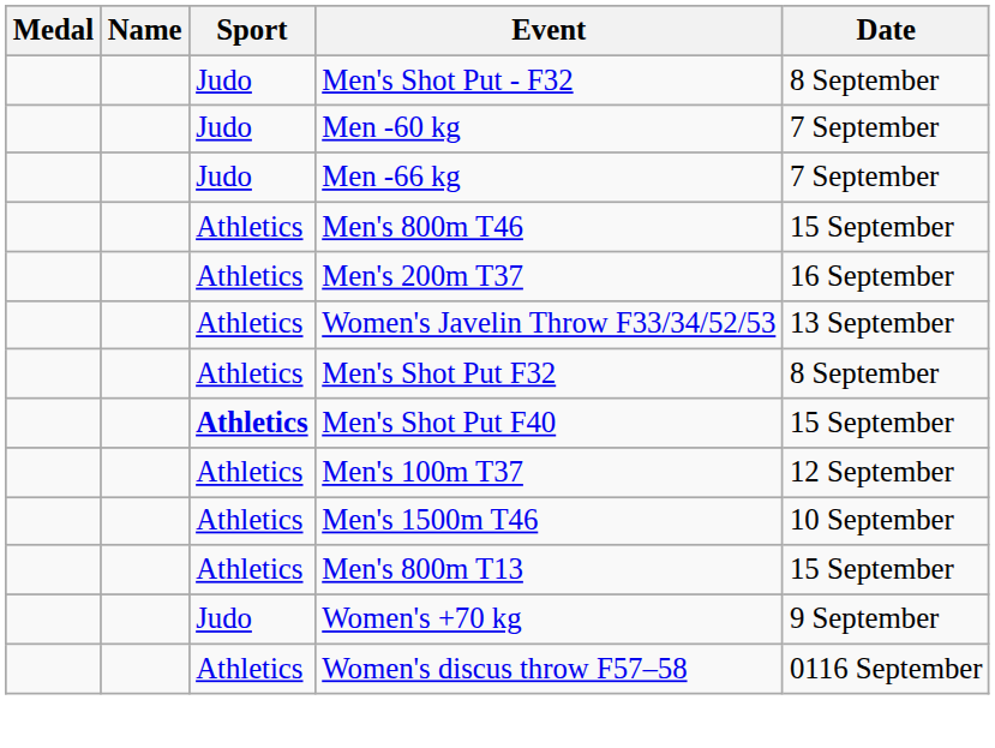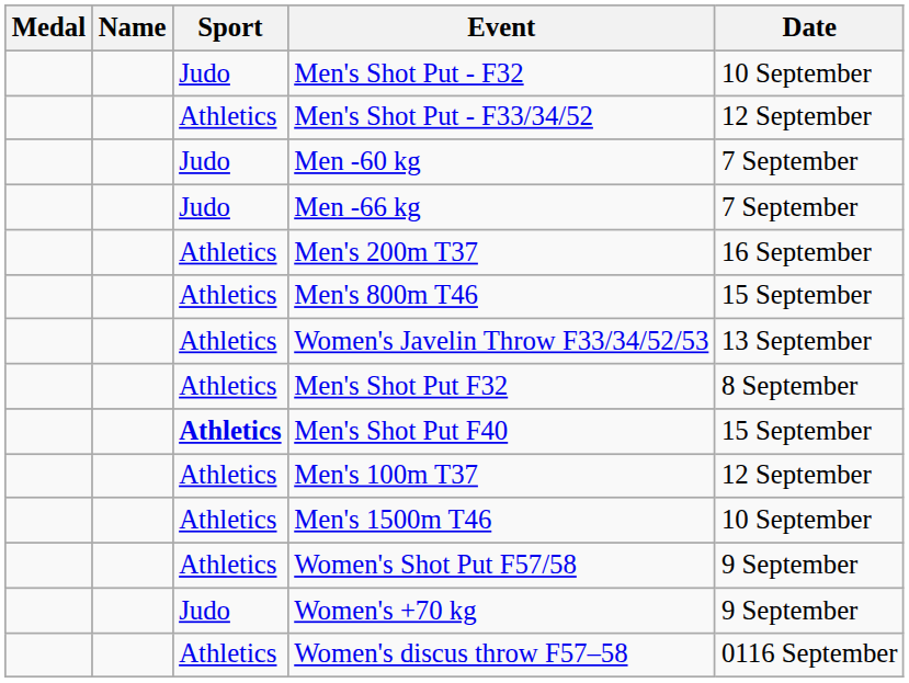 <table class="wikitable sortable" style="font-size: 90%;">
 <tr>
 <th>Medal</th>
 <th>Name</th>
 <th>Sport</th>
 <th>Event</th>
 <th>Date</th>
 </tr>
 <tr>
 <td></td>
 <td></td>
 <td><a href='#'>Judo</a></td>
 <td><a href='#'>Men's Shot Put - F32</a></td>
-<td>8 September</td>
+<td>10 September</td>
+</tr>
+<tr>
+<td></td>
+<td></td>
+<td><a href='#'>Athletics</a></td>
+<td><a href='#'>Men's Shot Put - F33/34/52</a></td>
+<td>12 September</td>
 </tr>
 <tr>
 <td></td>
 <td></td>
 <td><a href='#'>Judo</a></td>
 <td><a href='#'>Men -60 kg</a></td>
 <td>7 September</td>
 </tr>
 <tr>
 <td></td>
 <td></td>
 <td><a href='#'>Judo</a></td>
 <td><a href='#'>Men -66 kg</a></td>
 <td>7 September</td>
 </tr>
 <tr>
 <td></td>
 <td></td>
 <td><a href='#'>Athletics</a></td>
-<td><a href='#'>Men's 800m T46</a></td>
-<td>15 September</td>
+<td><a href='#'>Men's 200m T37</a></td>
+<td>16 September</td>
 </tr>
 <tr>
 <td></td>
 <td></td>
 <td><a href='#'>Athletics</a></td>
-<td><a href='#'>Men's 200m T37</a></td>
-<td>16 September</td>
+<td><a href='#'>Men's 800m T46</a></td>
+<td>15 September</td>
 </tr>
 <tr>
 <td></td>
 <td></td>
 <td><a href='#'>Athletics</a></td>
 <td><a href='#'>Women's Javelin Throw F33/34/52/53</a></td>
 <td>13 September</td>
 </tr>
 <tr>
 <td></td>
 <td></td>
 <td><a href='#'>Athletics</a></td>
 <td><a href='#'>Men's Shot Put F32</a></td>
 <td>8 September</td>
 </tr>
 <tr>
 <td></td>
 <td></td>
 <td><strong><a href='#'>Athletics</a></strong></td>
 <td><a href='#'>Men's Shot Put F40</a></td>
 <td>15 September</td>
 </tr>
 <tr>
 <td></td>
 <td></td>
 <td><a href='#'>Athletics</a></td>
 <td><a href='#'>Men's 100m T37</a></td>
 <td>12 September</td>
 </tr>
 <tr>
 <td></td>
 <td></td>
 <td><a href='#'>Athletics</a></td>
 <td><a href='#'>Men's 1500m T46</a></td>
 <td>10 September</td>
 </tr>
 <tr>
 <td></td>
 <td></td>
 <td><a href='#'>Athletics</a></td>
-<td><a href='#'>Men's 800m T13</a></td>
-<td>15 September</td>
+<td><a href='#'>Women's Shot Put F57/58</a></td>
+<td>9 September</td>
 </tr>
 <tr>
 <td></td>
 <td></td>
 <td><a href='#'>Judo</a></td>
 <td><a href='#'>Women's +70 kg</a></td>
 <td>9 September</td>
 </tr>
 <tr>
 <td></td>
 <td></td>
 <td><a href='#'>Athletics</a></td>
 <td><a href='#'>Women's discus throw F57–58</a></td>
 <td><span>01</span>16 September</td>
 </tr>
 </table>
